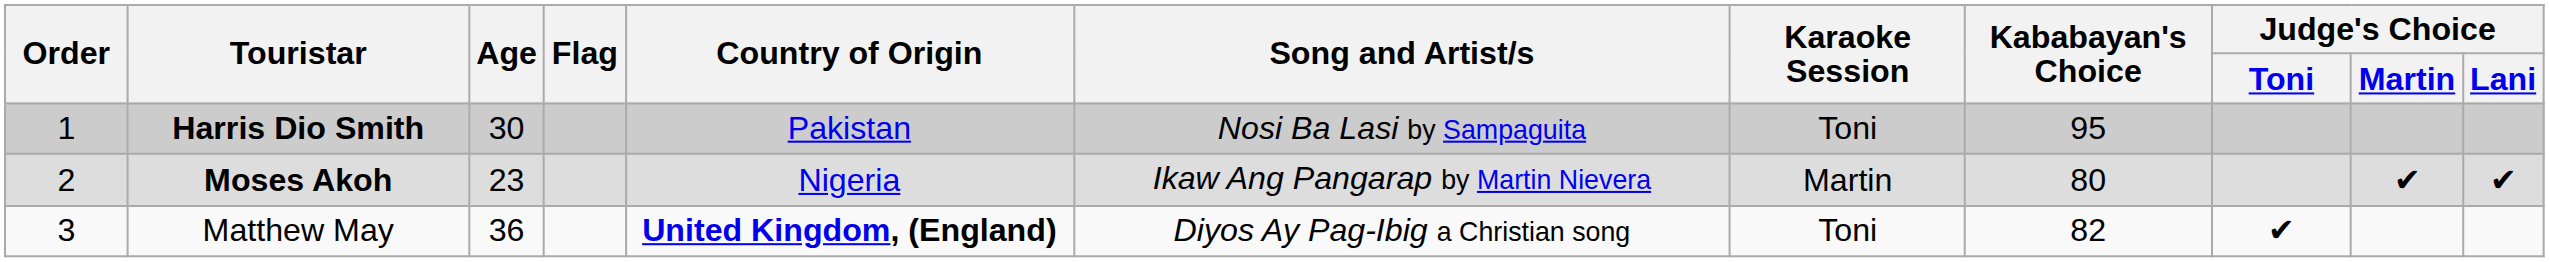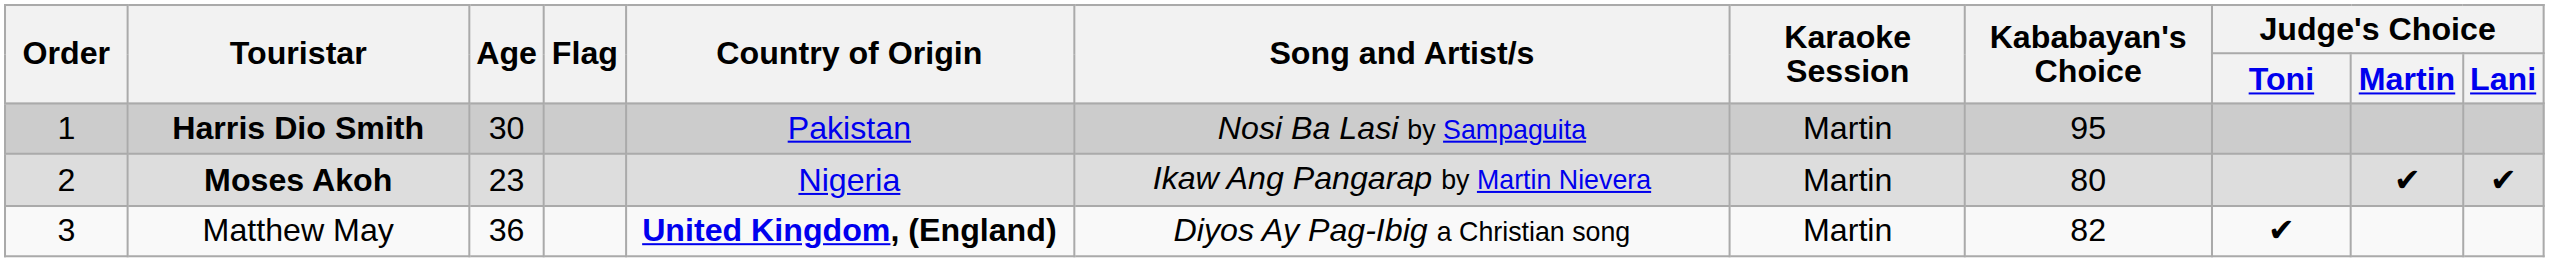 <table class="wikitable" style="text-align:center; line-height:17px; width:100%;">
 <tr>
 <th scope="col" rowspan="2" width="05%">Order</th>
 <th scope="col" rowspan="2" width="15%">Touristar</th>
 <th scope="col" rowspan="2" width="02%">Age</th>
 <th scope="col" rowspan="2" width="02%">Flag</th>
 <th scope="col" rowspan="2" width="20%">Country of Origin</th>
 <th scope="col" rowspan="2" width="30%">Song and Artist/s</th>
 <th scope="col" rowspan="2" width="10%">Karaoke Session</th>
 <th scope="col" rowspan="2" width="10%">Kababayan's Choice</th>
 <th scope="col" colspan="3" width="25%">Judge's Choice</th>
 </tr>
 <tr>
 <th width="08%"><a href='#'>Toni</a></th>
 <th width="09%"><a href='#'>Martin</a></th>
 <th width="08%"><a href='#'>Lani</a></th>
 </tr>
 <tr style="background:#CCC;">
 <td>1</td>
 <td><strong>Harris Dio Smith</strong></td>
 <td>30</td>
 <td></td>
 <td><a href='#'>Pakistan</a></td>
 <td><em>Nosi Ba Lasi</em> <small>by <a href='#'>Sampaguita</a></small></td>
-<td>Toni</td>
+<td>Martin</td>
 <td>95</td>
 <td></td>
 <td></td>
 <td></td>
 </tr>
 <tr style="background:#DDD;">
 <td>2</td>
 <td><strong>Moses Akoh</strong></td>
 <td>23</td>
 <td></td>
 <td><a href='#'>Nigeria</a></td>
 <td><em>Ikaw Ang Pangarap</em> <small>by <a href='#'>Martin Nievera</a></small></td>
 <td>Martin</td>
 <td>80</td>
 <td></td>
 <td>✔</td>
 <td>✔</td>
 </tr>
 <tr>
 <td>3</td>
 <td>Matthew May</td>
 <td>36</td>
 <td></td>
 <td><strong><a href='#'>United Kingdom</a>, (England)</strong></td>
 <td><em>Diyos Ay Pag-Ibig</em> <small>a Christian song</small></td>
-<td>Toni</td>
+<td>Martin</td>
 <td>82</td>
 <td>✔</td>
 <td></td>
 <td></td>
 </tr>
 </table>
